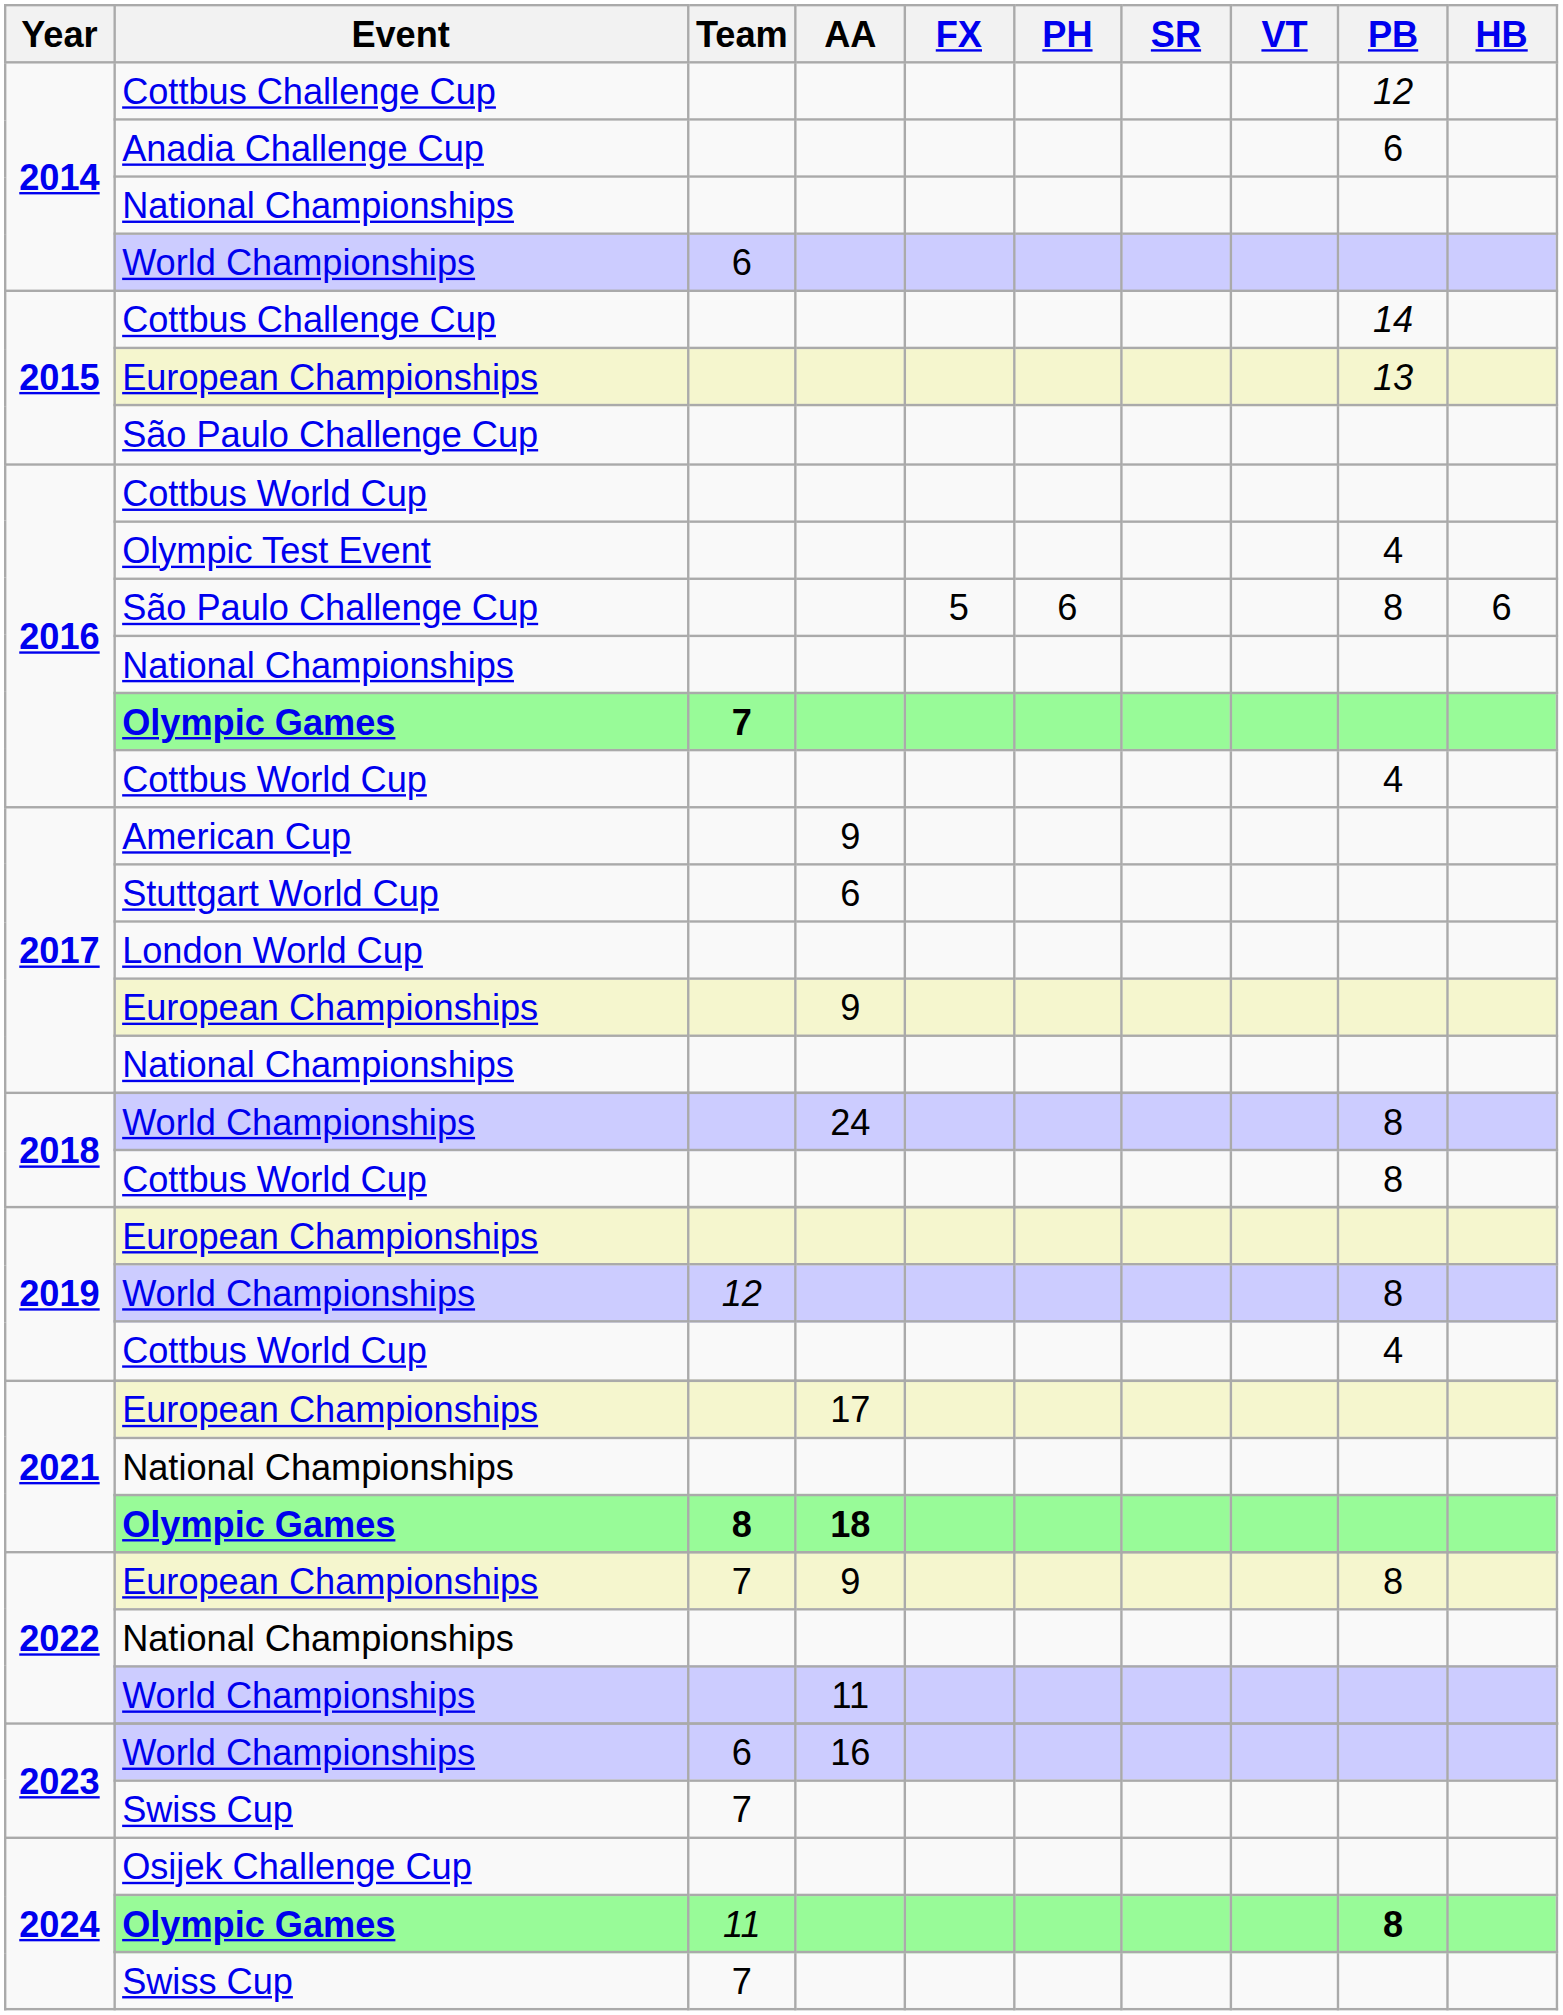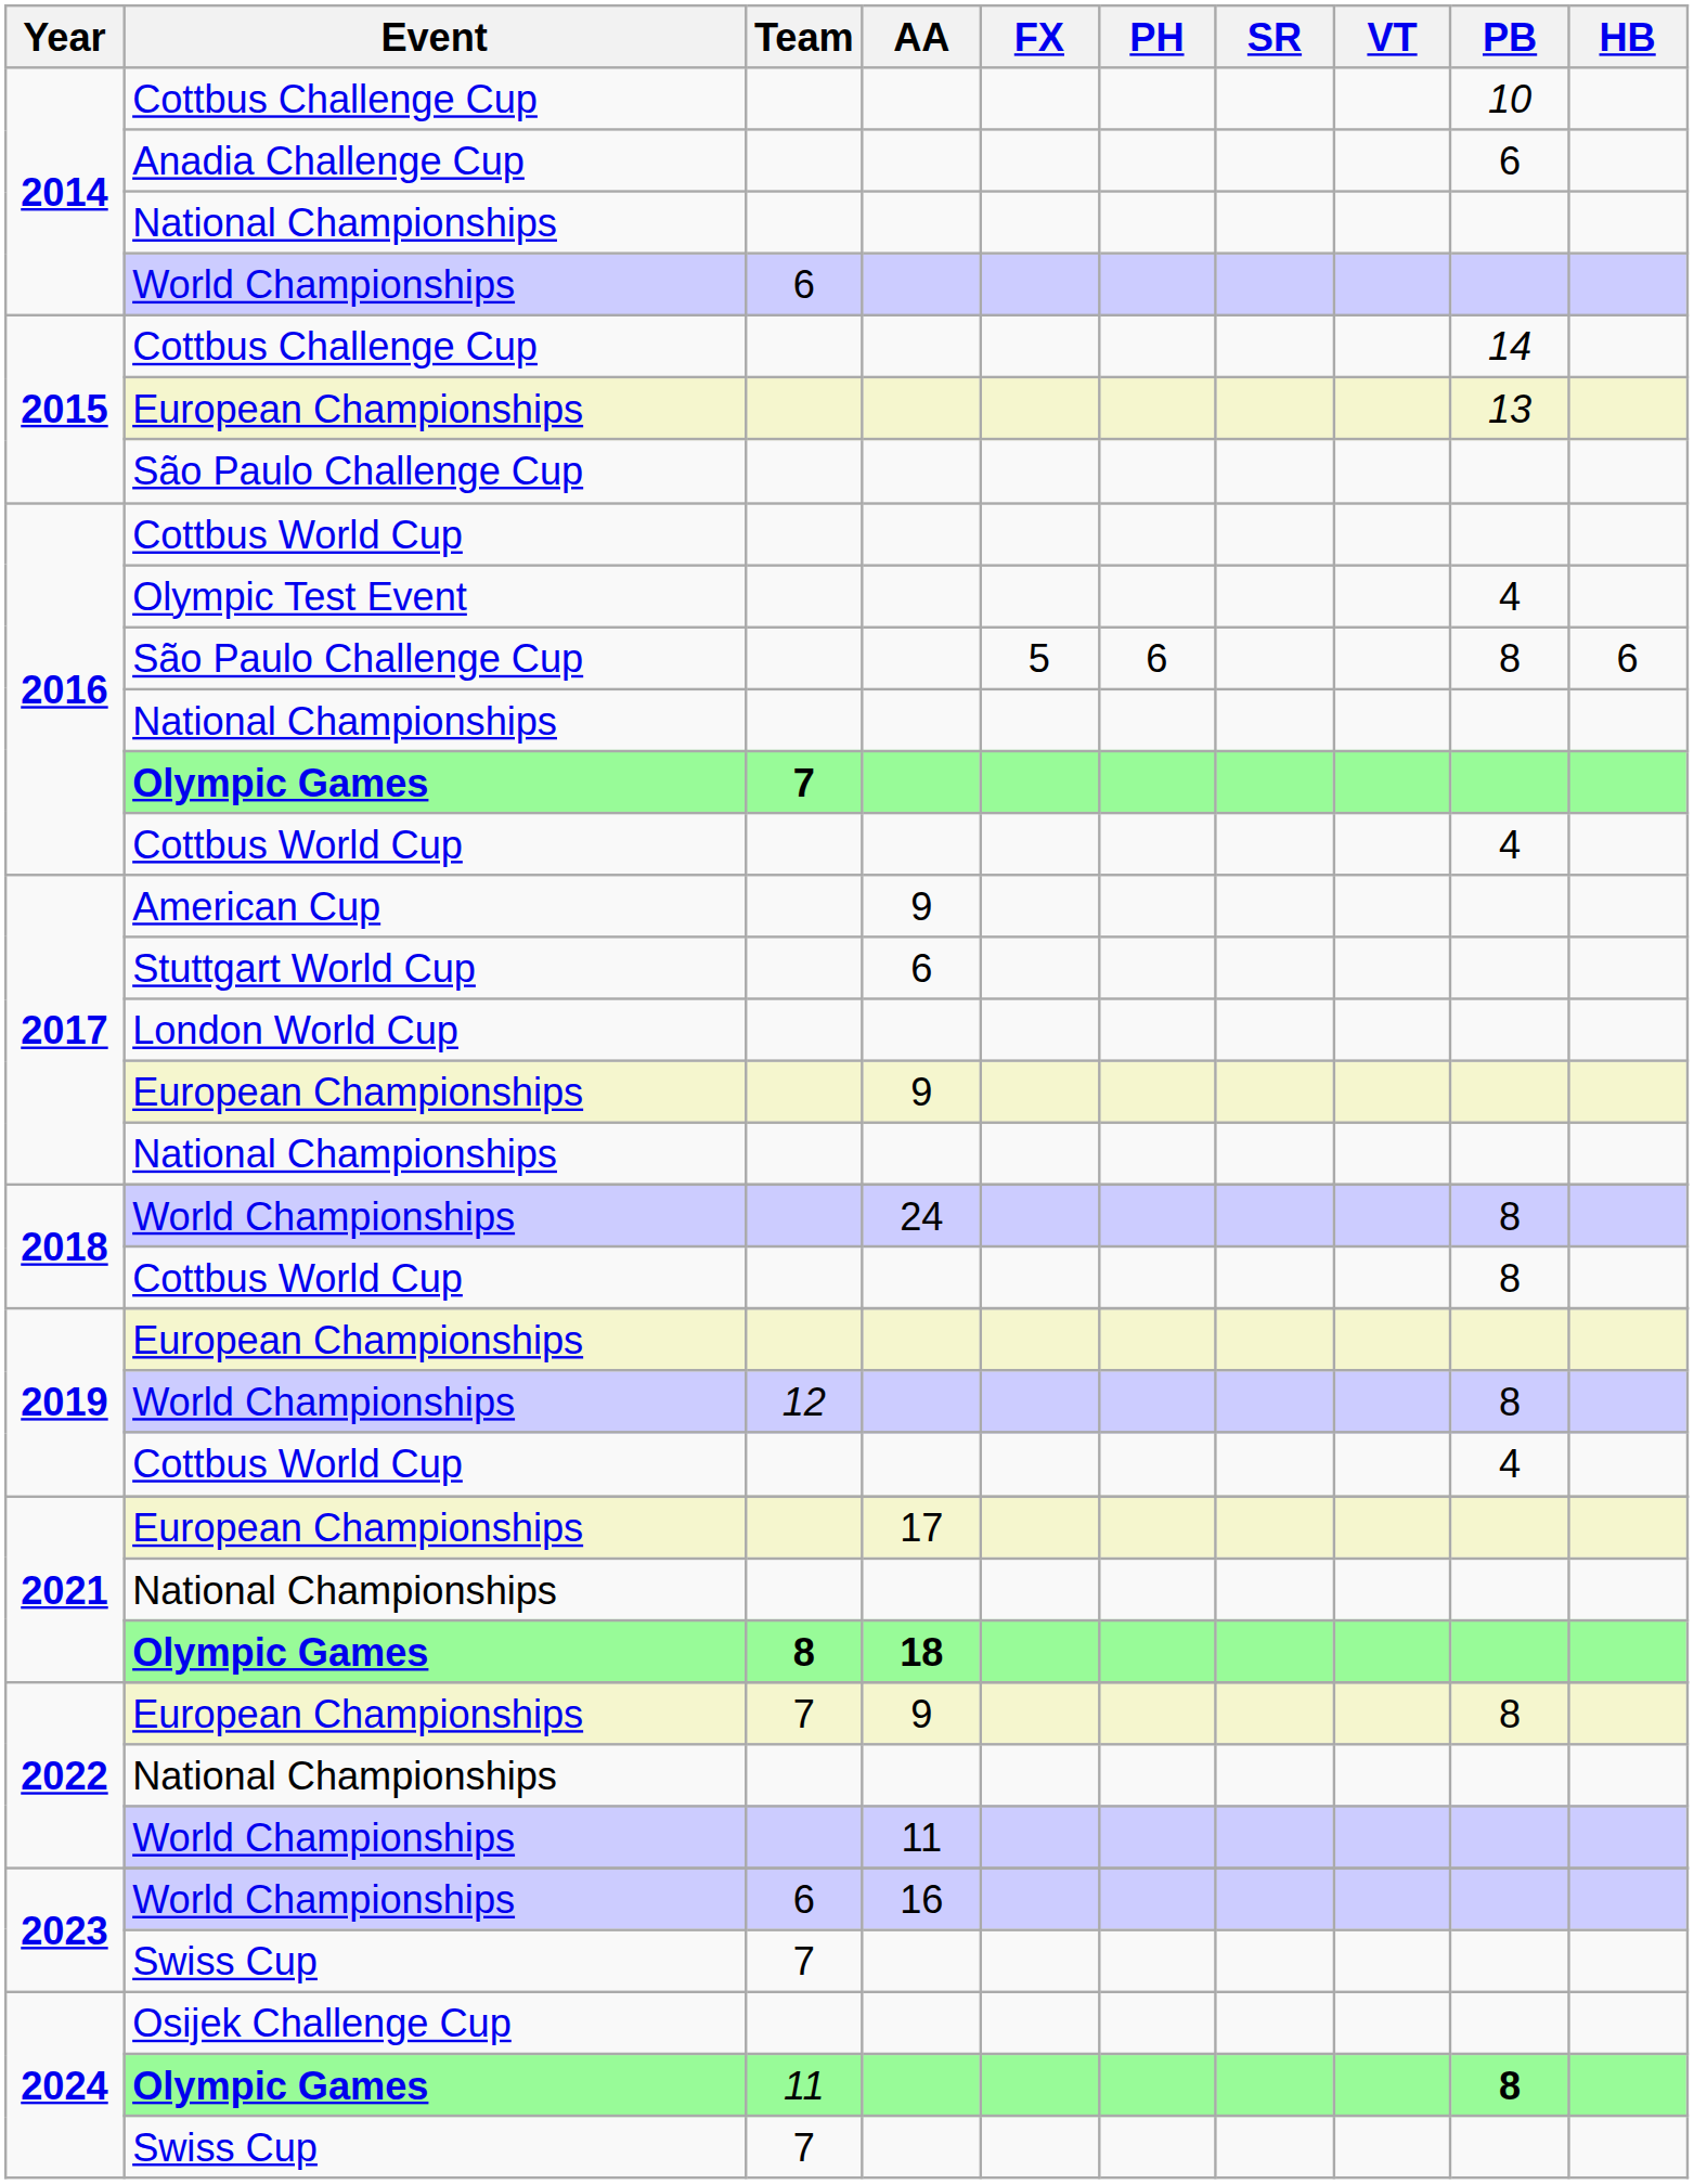 <table class="wikitable sortable" style="text-align:center; font-size:95%;">
 <tr>
 <th width=7% class=unsortable>Year</th>
 <th width=37% class=unsortable>Event</th>
 <th width=7% class=unsortable>Team</th>
 <th width=7% class=unsortable>AA</th>
 <th width=7% class=unsortable><a href='#'>FX</a></th>
 <th width=7% class=unsortable><a href='#'>PH</a></th>
 <th width=7% class=unsortable><a href='#'>SR</a></th>
 <th width=7% class=unsortable><a href='#'>VT</a></th>
 <th width=7% class=unsortable><a href='#'>PB</a></th>
 <th width=7% class=unsortable><a href='#'>HB</a></th>
 </tr>
 <tr>
 <td rowspan="4"><strong><a href='#'>2014</a></strong></td>
 <td align=left><a href='#'>Cottbus Challenge Cup</a></td>
 <td></td>
 <td></td>
 <td></td>
 <td></td>
 <td></td>
 <td></td>
-<td><em>12</em></td>
+<td><em>10</em></td>
 <td></td>
 </tr>
 <tr>
 <td align=left><a href='#'>Anadia Challenge Cup</a></td>
 <td></td>
 <td></td>
 <td></td>
 <td></td>
 <td></td>
 <td></td>
 <td>6</td>
 <td></td>
 </tr>
 <tr>
 <td align=left><a href='#'>National Championships</a></td>
 <td></td>
 <td></td>
 <td></td>
 <td></td>
 <td></td>
 <td></td>
 <td></td>
 <td></td>
 </tr>
 <tr bgcolor=#CCCCFF>
 <td align=left><a href='#'>World Championships</a></td>
 <td>6</td>
 <td></td>
 <td></td>
 <td></td>
 <td></td>
 <td></td>
 <td></td>
 <td></td>
 </tr>
 <tr>
 <td rowspan="3"><strong><a href='#'>2015</a></strong></td>
 <td align=left><a href='#'>Cottbus Challenge Cup</a></td>
 <td></td>
 <td></td>
 <td></td>
 <td></td>
 <td></td>
 <td></td>
 <td><em>14</em></td>
 <td></td>
 </tr>
 <tr bgcolor=#F5F6CE>
 <td align=left><a href='#'>European Championships</a></td>
 <td></td>
 <td></td>
 <td></td>
 <td></td>
 <td></td>
 <td></td>
 <td><em>13</em></td>
 <td></td>
 </tr>
 <tr>
 <td align=left><a href='#'>São Paulo Challenge Cup</a></td>
 <td></td>
 <td></td>
 <td></td>
 <td></td>
 <td></td>
 <td></td>
 <td></td>
 <td></td>
 </tr>
 <tr>
 <td rowspan="6"><strong><a href='#'>2016</a></strong></td>
 <td align=left><a href='#'>Cottbus World Cup</a></td>
 <td></td>
 <td></td>
 <td></td>
 <td></td>
 <td></td>
 <td></td>
 <td></td>
 <td></td>
 </tr>
 <tr>
 <td align=left><a href='#'>Olympic Test Event</a></td>
 <td></td>
 <td></td>
 <td></td>
 <td></td>
 <td></td>
 <td></td>
 <td>4</td>
 <td></td>
 </tr>
 <tr>
 <td align=left><a href='#'>São Paulo Challenge Cup</a></td>
 <td></td>
 <td></td>
 <td>5</td>
 <td>6</td>
 <td></td>
 <td></td>
 <td>8</td>
 <td>6</td>
 </tr>
 <tr>
 <td align=left><a href='#'>National Championships</a></td>
 <td></td>
 <td></td>
 <td></td>
 <td></td>
 <td></td>
 <td></td>
 <td></td>
 <td></td>
 </tr>
 <tr bgcolor=98FB98>
 <td align=left><strong><a href='#'>Olympic Games</a></strong></td>
 <td><strong>7</strong></td>
 <td></td>
 <td></td>
 <td></td>
 <td></td>
 <td></td>
 <td></td>
 <td></td>
 </tr>
 <tr>
 <td align=left><a href='#'>Cottbus World Cup</a></td>
 <td></td>
 <td></td>
 <td></td>
 <td></td>
 <td></td>
 <td></td>
 <td>4</td>
 <td></td>
 </tr>
 <tr>
 <td rowspan="5"><strong><a href='#'>2017</a></strong></td>
 <td align=left><a href='#'>American Cup</a></td>
 <td></td>
 <td>9</td>
 <td></td>
 <td></td>
 <td></td>
 <td></td>
 <td></td>
 <td></td>
 </tr>
 <tr>
 <td align=left><a href='#'>Stuttgart World Cup</a></td>
 <td></td>
 <td>6</td>
 <td></td>
 <td></td>
 <td></td>
 <td></td>
 <td></td>
 <td></td>
 </tr>
 <tr>
 <td align=left><a href='#'>London World Cup</a></td>
 <td></td>
 <td></td>
 <td></td>
 <td></td>
 <td></td>
 <td></td>
 <td></td>
 <td></td>
 </tr>
 <tr bgcolor=#F5F6CE>
 <td align=left><a href='#'>European Championships</a></td>
 <td></td>
 <td>9</td>
 <td></td>
 <td></td>
 <td></td>
 <td></td>
 <td></td>
 <td></td>
 </tr>
 <tr>
 <td align=left><a href='#'>National Championships</a></td>
 <td></td>
 <td></td>
 <td></td>
 <td></td>
 <td></td>
 <td></td>
 <td></td>
 <td></td>
 </tr>
 <tr>
 <td rowspan="3"><strong><a href='#'>2018</a></strong></td>
 </tr>
 <tr bgcolor=#CCCCFF>
 <td align=left><a href='#'>World Championships</a></td>
 <td></td>
 <td>24</td>
 <td></td>
 <td></td>
 <td></td>
 <td></td>
 <td>8</td>
 <td></td>
 </tr>
 <tr>
 <td align=left><a href='#'>Cottbus World Cup</a></td>
 <td></td>
 <td></td>
 <td></td>
 <td></td>
 <td></td>
 <td></td>
 <td>8</td>
 <td></td>
 </tr>
 <tr>
 <td rowspan="4"><strong><a href='#'>2019</a></strong></td>
 </tr>
 <tr bgcolor=#F5F6CE>
 <td align=left><a href='#'>European Championships</a></td>
 <td></td>
 <td></td>
 <td></td>
 <td></td>
 <td></td>
 <td></td>
 <td></td>
 <td></td>
 </tr>
 <tr bgcolor=#CCCCFF>
 <td align=left><a href='#'>World Championships</a></td>
 <td><em>12</em></td>
 <td></td>
 <td></td>
 <td></td>
 <td></td>
 <td></td>
 <td>8</td>
 <td></td>
 </tr>
 <tr>
 <td align=left><a href='#'>Cottbus World Cup</a></td>
 <td></td>
 <td></td>
 <td></td>
 <td></td>
 <td></td>
 <td></td>
 <td>4</td>
 <td></td>
 </tr>
 <tr>
 <td rowspan="4"><strong><a href='#'>2021</a></strong></td>
 </tr>
 <tr bgcolor=#F5F6CE>
 <td align=left><a href='#'>European Championships</a></td>
 <td></td>
 <td>17</td>
 <td></td>
 <td></td>
 <td></td>
 <td></td>
 <td></td>
 <td></td>
 </tr>
 <tr>
 <td align=left>National Championships</td>
 <td></td>
 <td></td>
 <td></td>
 <td></td>
 <td></td>
 <td></td>
 <td></td>
 <td></td>
 </tr>
 <tr bgcolor=98FB98>
 <td align=left><strong><a href='#'>Olympic Games</a></strong></td>
 <td><strong>8</strong></td>
 <td><strong>18</strong></td>
 <td></td>
 <td></td>
 <td></td>
 <td></td>
 <td></td>
 <td></td>
 </tr>
 <tr>
 <td rowspan="4"><strong><a href='#'>2022</a></strong></td>
 </tr>
 <tr bgcolor=#F5F6CE>
 <td align=left><a href='#'>European Championships</a></td>
 <td>7</td>
 <td>9</td>
 <td></td>
 <td></td>
 <td></td>
 <td></td>
 <td>8</td>
 <td></td>
 </tr>
 <tr>
 <td align=left>National Championships</td>
 <td></td>
 <td></td>
 <td></td>
 <td></td>
 <td></td>
 <td></td>
 <td></td>
 <td></td>
 </tr>
 <tr bgcolor=#CCCCFF>
 <td align=left><a href='#'>World Championships</a></td>
 <td></td>
 <td>11</td>
 <td></td>
 <td></td>
 <td></td>
 <td></td>
 <td></td>
 <td></td>
 </tr>
 <tr>
 <td rowspan="3"><strong><a href='#'>2023</a></strong></td>
 </tr>
 <tr bgcolor=#CCCCFF>
 <td align=left><a href='#'>World Championships</a></td>
 <td>6</td>
 <td>16</td>
 <td></td>
 <td></td>
 <td></td>
 <td></td>
 <td></td>
 <td></td>
 </tr>
 <tr>
 <td align=left><a href='#'>Swiss Cup</a></td>
 <td>7</td>
 <td></td>
 <td></td>
 <td></td>
 <td></td>
 <td></td>
 <td></td>
 <td></td>
 </tr>
 <tr>
 <td rowspan="3"><strong><a href='#'>2024</a></strong></td>
 <td align=left><a href='#'>Osijek Challenge Cup</a></td>
 <td></td>
 <td></td>
 <td></td>
 <td></td>
 <td></td>
 <td></td>
 <td></td>
 <td></td>
 </tr>
 <tr bgcolor=98FB98>
 <td align=left><strong><a href='#'>Olympic Games</a></strong></td>
 <td><em>11</em></td>
 <td></td>
 <td></td>
 <td></td>
 <td></td>
 <td></td>
 <td><strong>8</strong></td>
 <td></td>
 </tr>
 <tr>
 <td align=left><a href='#'>Swiss Cup</a></td>
 <td>7</td>
 <td></td>
 <td></td>
 <td></td>
 <td></td>
 <td></td>
 <td></td>
 <td></td>
 </tr>
 </table>
